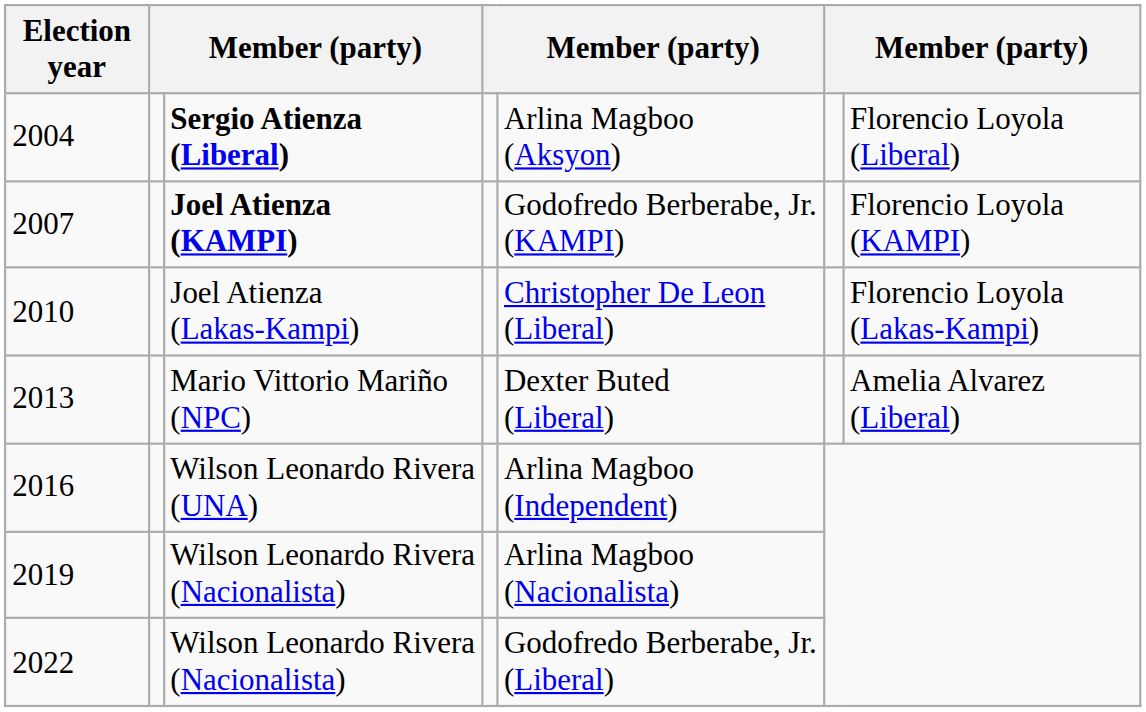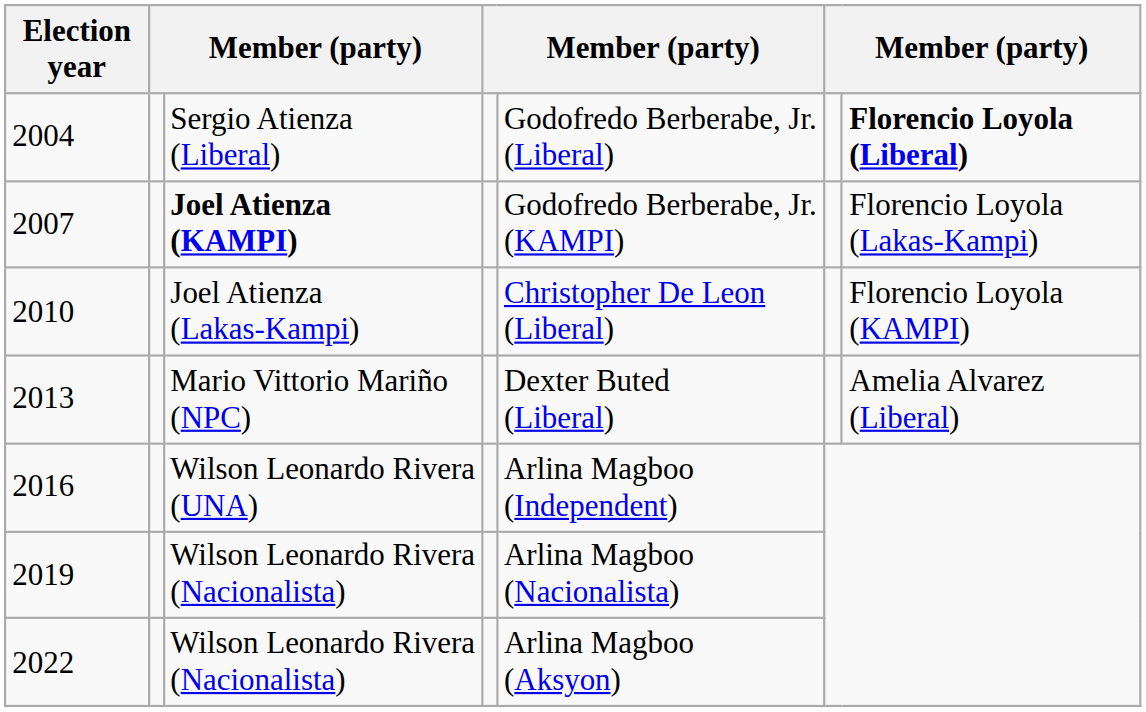 <table class=wikitable style="font-size:90%">
 <tr>
 <th width=60px>Election<br>year</th>
 <th colspan=2 width=140px>Member (party)</th>
 <th colspan=2 width=140px>Member (party)</th>
 <th colspan=2 width=140px>Member (party)</th>
 </tr>
 <tr>
 <td>2004</td>
 <td bgcolor=></td>
-<td><strong>Sergio Atienza<br>(<a href='#'>Liberal</a>)</strong></td>
+<td>Sergio Atienza<br>(<a href='#'>Liberal</a>)</td>
 <td bgcolor=></td>
-<td>Arlina Magboo<br>(<a href='#'>Aksyon</a>)</td>
+<td>Godofredo Berberabe, Jr.<br>(<a href='#'>Liberal</a>)</td>
 <td bgcolor=></td>
-<td>Florencio Loyola<br>(<a href='#'>Liberal</a>)</td>
+<td><strong>Florencio Loyola<br>(<a href='#'>Liberal</a>)</strong></td>
 </tr>
 <tr>
 <td>2007</td>
 <td bgcolor=></td>
 <td><strong>Joel Atienza<br>(<a href='#'>KAMPI</a>)</strong></td>
 <td bgcolor=></td>
 <td>Godofredo Berberabe, Jr.<br>(<a href='#'>KAMPI</a>)</td>
 <td bgcolor=></td>
-<td>Florencio Loyola<br>(<a href='#'>KAMPI</a>)</td>
+<td>Florencio Loyola<br>(<a href='#'>Lakas-Kampi</a>)</td>
 </tr>
 <tr>
 <td>2010</td>
 <td bgcolor=></td>
 <td>Joel Atienza<br>(<a href='#'>Lakas-Kampi</a>)</td>
 <td bgcolor=></td>
 <td><a href='#'>Christopher De Leon</a><br>(<a href='#'>Liberal</a>)</td>
 <td bgcolor=></td>
-<td>Florencio Loyola<br>(<a href='#'>Lakas-Kampi</a>)</td>
+<td>Florencio Loyola<br>(<a href='#'>KAMPI</a>)</td>
 </tr>
 <tr>
 <td>2013</td>
 <td bgcolor=></td>
 <td>Mario Vittorio Mariño<br>(<a href='#'>NPC</a>)</td>
 <td bgcolor=></td>
 <td>Dexter Buted<br>(<a href='#'>Liberal</a>)</td>
 <td bgcolor=></td>
 <td>Amelia Alvarez<br>(<a href='#'>Liberal</a>)</td>
 </tr>
 <tr>
 <td>2016</td>
 <td bgcolor=></td>
 <td>Wilson Leonardo Rivera<br>(<a href='#'>UNA</a>)</td>
 <td bgcolor=></td>
 <td>Arlina Magboo<br>(<a href='#'>Independent</a>)</td>
 </tr>
 <tr>
 <td>2019</td>
 <td bgcolor=></td>
 <td>Wilson Leonardo Rivera<br>(<a href='#'>Nacionalista</a>)</td>
 <td bgcolor=></td>
 <td>Arlina Magboo<br>(<a href='#'>Nacionalista</a>)</td>
 </tr>
 <tr>
 <td>2022</td>
 <td bgcolor=></td>
 <td>Wilson Leonardo Rivera<br>(<a href='#'>Nacionalista</a>)</td>
 <td bgcolor=></td>
-<td>Godofredo Berberabe, Jr.<br>(<a href='#'>Liberal</a>)</td>
+<td>Arlina Magboo<br>(<a href='#'>Aksyon</a>)</td>
 </tr>
 </table>
